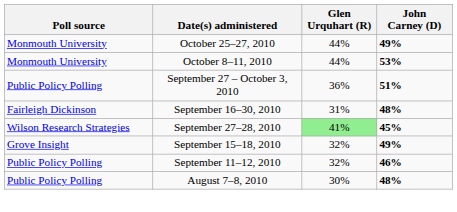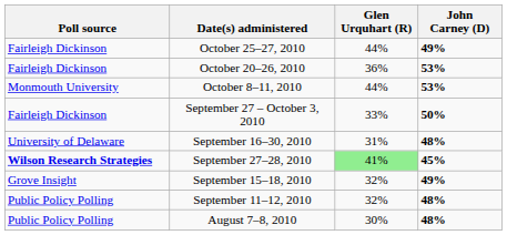 <table class="wikitable">
 <tr valign=bottom>
 <th width=205px>Poll source</th>
 <th width=205px>Date(s) administered</th>
 <th width=100px>Glen<br>Urquhart (R)</th>
 <th width=100px>John<br>Carney (D)</th>
 </tr>
 <tr>
-<td><a href='#'>Monmouth University</a></td>
+<td><a href='#'>Fairleigh Dickinson</a></td>
 <td align=center>October 25–27, 2010</td>
 <td align=center>44%</td>
 <td><strong>49%</strong></td>
+</tr>
+<tr>
+<td><a href='#'>Fairleigh Dickinson</a></td>
+<td align=center>October 20–26, 2010</td>
+<td align=center>36%</td>
+<td><strong>53%</strong></td>
 </tr>
 <tr>
 <td><a href='#'>Monmouth University</a></td>
 <td align=center>October 8–11, 2010</td>
 <td align=center>44%</td>
 <td><strong>53%</strong></td>
 </tr>
 <tr>
-<td><a href='#'>Public Policy Polling</a></td>
+<td><a href='#'>Fairleigh Dickinson</a></td>
 <td align=center>September 27 – October 3, 2010</td>
-<td align=center>36%</td>
-<td><strong>51%</strong></td>
+<td align=center>33%</td>
+<td><strong>50%</strong></td>
 </tr>
 <tr>
-<td><a href='#'>Fairleigh Dickinson</a></td>
+<td><a href='#'>University of Delaware</a></td>
 <td align=center>September 16–30, 2010</td>
 <td align=center>31%</td>
 <td><strong>48%</strong></td>
 </tr>
 <tr>
-<td><a href='#'>Wilson Research Strategies</a></td>
+<td><strong><a href='#'>Wilson Research Strategies</a></strong></td>
 <td align=center>September 27–28, 2010</td>
 <td align=center style="background: lightgreen;">41%</td>
 <td><strong>45%</strong></td>
 </tr>
 <tr>
 <td><a href='#'>Grove Insight</a></td>
 <td align=center>September 15–18, 2010</td>
 <td align=center>32%</td>
 <td><strong>49%</strong></td>
 </tr>
 <tr>
 <td><a href='#'>Public Policy Polling</a></td>
 <td align=center>September 11–12, 2010</td>
 <td align=center>32%</td>
-<td><strong>46%</strong></td>
+<td><strong>48%</strong></td>
 </tr>
 <tr>
 <td><a href='#'>Public Policy Polling</a></td>
 <td align=center>August 7–8, 2010</td>
 <td align=center>30%</td>
 <td><strong>48%</strong></td>
 </tr>
 </table>
